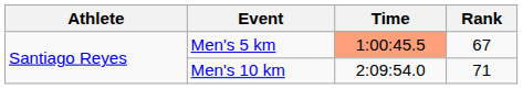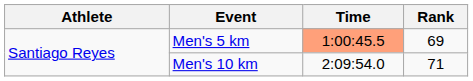 <table class="wikitable" style="text-align:center; font-size:90%; width:50%;">
 <tr>
 <th>Athlete</th>
 <th>Event</th>
 <th>Time</th>
 <th>Rank</th>
 </tr>
 <tr>
 <td align=left rowspan=2><a href='#'>Santiago Reyes</a></td>
 <td align=left><a href='#'>Men's 5 km</a></td>
 <td style="background: lightsalmon;">1:00:45.5</td>
-<td>67</td>
+<td>69</td>
 </tr>
 <tr>
 <td align=left><a href='#'>Men's 10 km</a></td>
 <td>2:09:54.0</td>
 <td>71</td>
 </tr>
 </table>
